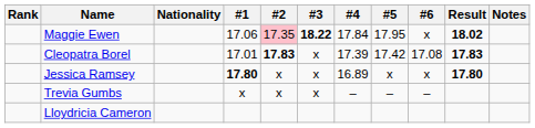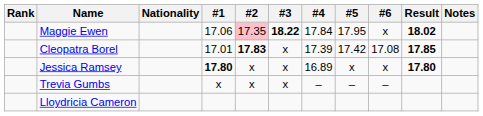 <table class="wikitable sortable" style="text-align:center;font-size:95%">
 <tr>
 <th>Rank</th>
 <th>Name</th>
 <th>Nationality</th>
 <th>#1</th>
 <th>#2</th>
 <th>#3</th>
 <th>#4</th>
 <th>#5</th>
 <th>#6</th>
 <th>Result</th>
 <th>Notes</th>
 </tr>
 <tr>
 <td></td>
 <td align=left><a href='#'>Maggie Ewen</a></td>
 <td align=left></td>
 <td>17.06</td>
 <td style="background: pink;">17.35</td>
 <td><strong>18.22</strong></td>
 <td>17.84</td>
 <td>17.95</td>
 <td>x</td>
 <td><strong>18.02</strong></td>
 <td></td>
 </tr>
 <tr>
 <td></td>
 <td align=left><a href='#'>Cleopatra Borel</a></td>
 <td align=left></td>
 <td>17.01</td>
 <td><strong>17.83</strong></td>
 <td>x</td>
 <td>17.39</td>
 <td>17.42</td>
 <td>17.08</td>
-<td><strong>17.83</strong></td>
+<td><strong>17.85</strong></td>
 <td></td>
 </tr>
 <tr>
 <td></td>
 <td align=left><a href='#'>Jessica Ramsey</a></td>
 <td align=left></td>
 <td><strong>17.80</strong></td>
 <td>x</td>
 <td>x</td>
 <td>16.89</td>
 <td>x</td>
 <td>x</td>
 <td><strong>17.80</strong></td>
 <td></td>
 </tr>
 <tr>
 <td></td>
 <td align=left><a href='#'>Trevia Gumbs</a></td>
 <td align=left></td>
 <td>x</td>
 <td>x</td>
 <td>x</td>
 <td>–</td>
 <td>–</td>
 <td>–</td>
 <td><strong></strong></td>
 <td></td>
 </tr>
 <tr>
 <td></td>
 <td align=left><a href='#'>Lloydricia Cameron</a></td>
 <td align=left></td>
 <td></td>
 <td></td>
 <td></td>
 <td></td>
 <td></td>
 <td></td>
 <td><strong></strong></td>
 <td></td>
 </tr>
 </table>
